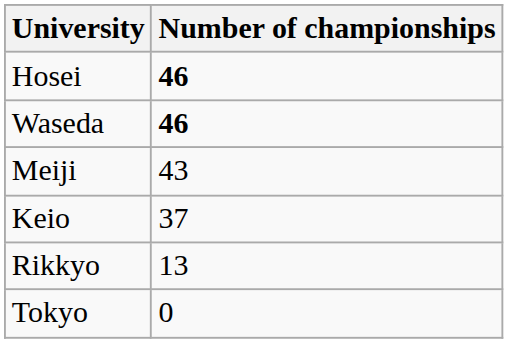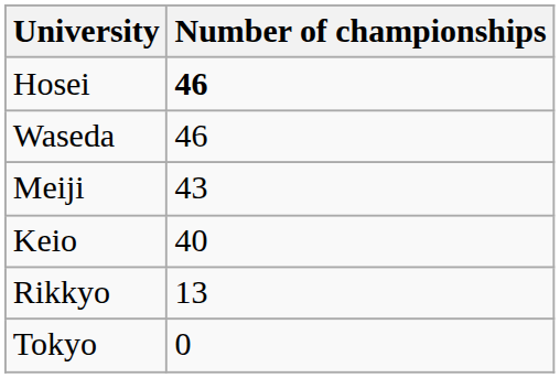 <table class="wikitable">
 <tr>
 <th>University</th>
 <th>Number of championships</th>
 </tr>
 <tr>
 <td>Hosei</td>
 <td><strong>46</strong></td>
 </tr>
 <tr>
 <td>Waseda</td>
-<td><strong>46</strong></td>
+<td>46</td>
 </tr>
 <tr>
 <td>Meiji</td>
 <td>43</td>
 </tr>
 <tr>
 <td>Keio</td>
-<td>37</td>
+<td>40</td>
 </tr>
 <tr>
 <td>Rikkyo</td>
 <td>13</td>
 </tr>
 <tr>
 <td>Tokyo</td>
 <td>0</td>
 </tr>
 </table>
